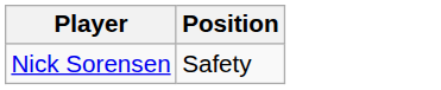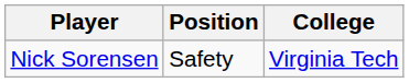 <table class="wikitable">
 <tr>
 <th>Player</th>
 <th>Position</th>
+<th>College</th>
 </tr>
 <tr>
 <td><a href='#'>Nick Sorensen</a></td>
 <td>Safety</td>
+<td><a href='#'>Virginia Tech</a></td>
 </tr>
 </table>
